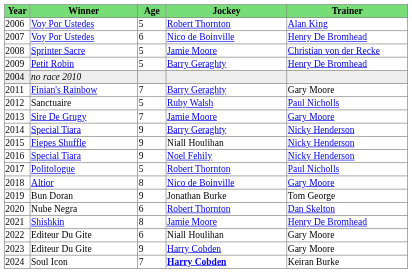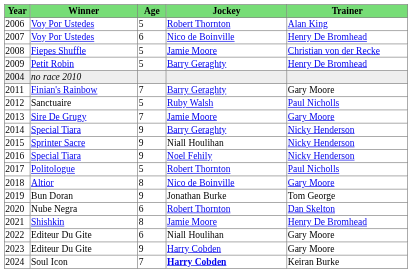 <table class = "sortable" | border="1" style="border-collapse: collapse; font-size:90%">
 <tr bgcolor="#77dd77" align="center">
 <th width="36px"><strong>Year</strong><br></th>
 <th width="160px"><strong>Winner</strong><br></th>
 <th width="40px"><strong>Age</strong><br></th>
 <th width="180px"><strong>Jockey</strong><br></th>
 <th width="180px"><strong>Trainer</strong><br></th>
 </tr>
 <tr>
 <td>2006</td>
 <td><a href='#'>Voy Por Ustedes</a></td>
 <td>5</td>
 <td><a href='#'>Robert Thornton</a></td>
 <td><a href='#'>Alan King</a></td>
 </tr>
 <tr>
 <td>2007</td>
 <td><a href='#'>Voy Por Ustedes</a></td>
 <td>6</td>
 <td><a href='#'>Nico de Boinville</a></td>
 <td><a href='#'>Henry De Bromhead</a></td>
 </tr>
 <tr>
 <td>2008</td>
-<td><a href='#'>Sprinter Sacre</a></td>
+<td><a href='#'>Fiepes Shuffle</a></td>
 <td>5</td>
 <td><a href='#'>Jamie Moore</a></td>
 <td><a href='#'>Christian von der Recke</a></td>
 </tr>
 <tr>
 <td>2009</td>
 <td><a href='#'>Petit Robin</a></td>
 <td>5</td>
 <td><a href='#'>Barry Geraghty</a></td>
 <td><a href='#'>Henry De Bromhead</a></td>
 </tr>
 <tr bgcolor="#eeeeee">
 <td><span>2004</span></td>
 <td><em>no race 2010</em> </td>
 <td></td>
 <td></td>
 <td></td>
 </tr>
 <tr>
 <td>2011</td>
 <td><a href='#'>Finian's Rainbow</a></td>
 <td>7</td>
 <td><a href='#'>Barry Geraghty</a></td>
 <td>Gary Moore</td>
 </tr>
 <tr>
 <td>2012</td>
 <td>Sanctuaire</td>
 <td>5</td>
 <td><a href='#'>Ruby Walsh</a></td>
 <td><a href='#'>Paul Nicholls</a></td>
 </tr>
 <tr>
 <td>2013</td>
 <td><a href='#'>Sire De Grugy</a></td>
 <td>7</td>
 <td><a href='#'>Jamie Moore</a></td>
 <td><a href='#'>Gary Moore</a></td>
 </tr>
 <tr>
 <td>2014</td>
 <td><a href='#'>Special Tiara</a></td>
 <td>9</td>
 <td><a href='#'>Barry Geraghty</a></td>
 <td><a href='#'>Nicky Henderson</a></td>
 </tr>
 <tr>
 <td>2015</td>
-<td><a href='#'>Fiepes Shuffle</a></td>
+<td><a href='#'>Sprinter Sacre</a></td>
 <td>9</td>
 <td>Niall Houlihan</td>
 <td><a href='#'>Nicky Henderson</a></td>
 </tr>
 <tr>
 <td>2016</td>
 <td><a href='#'>Special Tiara</a></td>
 <td>9</td>
 <td><a href='#'>Noel Fehily</a></td>
 <td><a href='#'>Nicky Henderson</a></td>
 </tr>
 <tr>
 <td>2017</td>
 <td><a href='#'>Politologue</a></td>
 <td>5</td>
 <td><a href='#'>Robert Thornton</a></td>
 <td><a href='#'>Paul Nicholls</a></td>
 </tr>
 <tr>
 <td>2018</td>
 <td><a href='#'>Altior</a></td>
 <td>8</td>
 <td><a href='#'>Nico de Boinville</a></td>
 <td><a href='#'>Gary Moore</a></td>
 </tr>
 <tr>
 <td>2019</td>
 <td>Bun Doran</td>
 <td>9</td>
 <td>Jonathan Burke</td>
 <td>Tom George</td>
 </tr>
 <tr>
 <td>2020</td>
 <td>Nube Negra</td>
 <td>6</td>
 <td><a href='#'>Robert Thornton</a></td>
 <td><a href='#'>Dan Skelton</a></td>
 </tr>
 <tr>
 <td>2021</td>
 <td><a href='#'>Shishkin</a></td>
 <td>8</td>
 <td><a href='#'>Jamie Moore</a></td>
 <td><a href='#'>Henry De Bromhead</a></td>
 </tr>
 <tr>
 <td>2022</td>
 <td>Editeur Du Gite</td>
 <td>6</td>
 <td>Niall Houlihan</td>
 <td>Gary Moore</td>
 </tr>
 <tr>
 <td>2023</td>
 <td>Editeur Du Gite</td>
 <td>9</td>
 <td><a href='#'>Harry Cobden</a></td>
 <td>Gary Moore</td>
 </tr>
 <tr>
 <td>2024</td>
 <td>Soul Icon</td>
 <td>7</td>
 <td><strong><a href='#'>Harry Cobden</a></strong></td>
 <td>Keiran Burke</td>
 </tr>
 </table>
